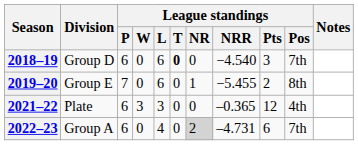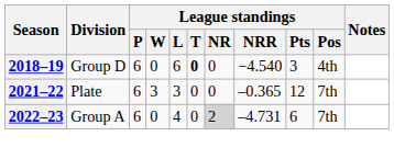 <table class="wikitable sortable">
 <tr>
 <th scope="col" rowspan="2">Season</th>
 <th scope="col" rowspan="2">Division</th>
 <th scope="col" colspan="8">League standings</th>
 <th scope="col" rowspan="2">Notes</th>
 </tr>
 <tr>
 <th scope="col">P</th>
 <th scope="col">W</th>
 <th scope="col">L</th>
 <th scope="col">T</th>
 <th scope="col">NR</th>
 <th scope="col">NRR</th>
 <th scope="col">Pts</th>
 <th scope="col">Pos</th>
 </tr>
 <tr>
 <th scope="row"><a href='#'>2018–19</a></th>
 <td>Group D</td>
 <td>6</td>
 <td>0</td>
 <td>6</td>
 <td><strong>0</strong></td>
 <td>0</td>
 <td>−4.540</td>
 <td>3</td>
-<td>7th</td>
-<td style="background: white;"></td>
-</tr>
-<tr>
-<th scope="row"><a href='#'>2019–20</a></th>
-<td>Group E</td>
-<td>7</td>
-<td>0</td>
-<td>6</td>
-<td>0</td>
-<td>1</td>
-<td>−5.455</td>
-<td>2</td>
-<td>8th</td>
+<td>4th</td>
 <td style="background: white;"></td>
 </tr>
 <tr>
 <th scope="row"><a href='#'>2021–22</a></th>
 <td>Plate</td>
 <td>6</td>
 <td>3</td>
 <td>3</td>
 <td>0</td>
 <td>0</td>
 <td>–0.365</td>
 <td>12</td>
-<td>4th</td>
+<td>7th</td>
 <td style="background: white;"></td>
 </tr>
 <tr>
 <th scope="row"><a href='#'>2022–23</a></th>
 <td>Group A</td>
 <td>6</td>
 <td>0</td>
 <td>4</td>
 <td>0</td>
 <td style="background: lightgrey;">2</td>
 <td>–4.731</td>
 <td>6</td>
 <td>7th</td>
 <td style="background: white;"></td>
 </tr>
 </table>
